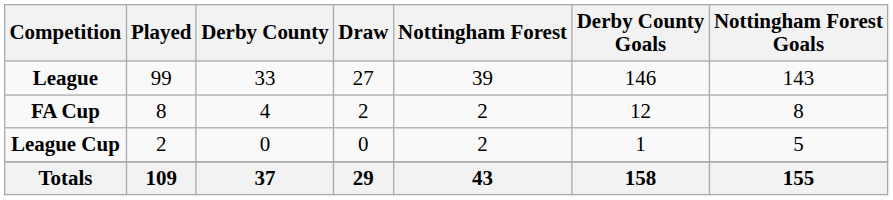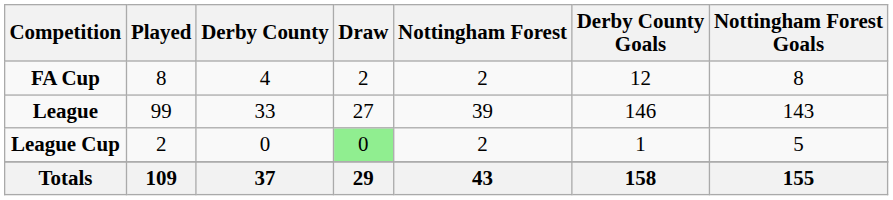 <table class=wikitable style="text-align:center">
 <tr>
 <th>Competition</th>
 <th>Played</th>
 <th>Derby County</th>
 <th>Draw</th>
 <th>Nottingham Forest</th>
 <th>Derby County <br> Goals</th>
 <th>Nottingham Forest<br> Goals</th>
 </tr>
 <tr>
+<td><strong>FA Cup</strong></td>
+<td>8</td>
+<td>4</td>
+<td>2</td>
+<td>2</td>
+<td>12</td>
+<td>8</td>
+</tr>
+<tr>
 <td><strong>League</strong></td>
 <td>99</td>
 <td>33</td>
 <td>27</td>
 <td>39</td>
 <td>146</td>
 <td>143</td>
 </tr>
 <tr>
-<td><strong>FA Cup</strong></td>
-<td>8</td>
-<td>4</td>
-<td>2</td>
-<td>2</td>
-<td>12</td>
-<td>8</td>
-</tr>
-<tr>
 <td><strong>League Cup</strong></td>
 <td>2</td>
 <td>0</td>
-<td>0</td>
+<td style="background: lightgreen;">0</td>
 <td>2</td>
 <td>1</td>
 <td>5</td>
 </tr>
 <tr>
 </tr>
 <tr class="sortbottom">
 <th>Totals</th>
 <th>109</th>
 <th>37</th>
 <th>29</th>
 <th>43</th>
 <th>158</th>
 <th>155</th>
 </tr>
 </table>
